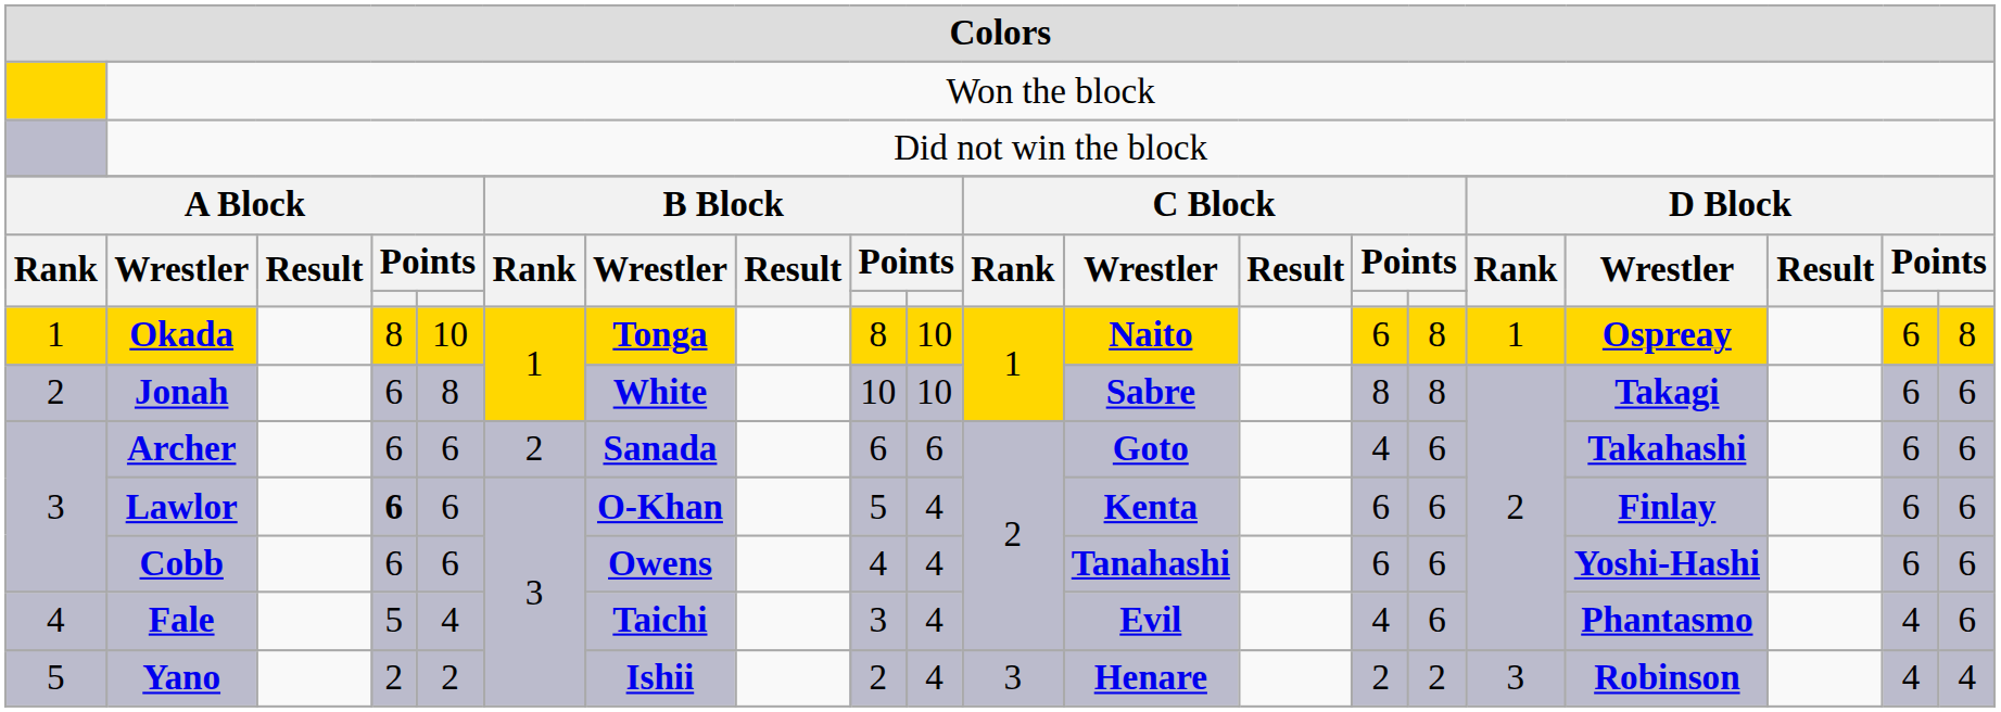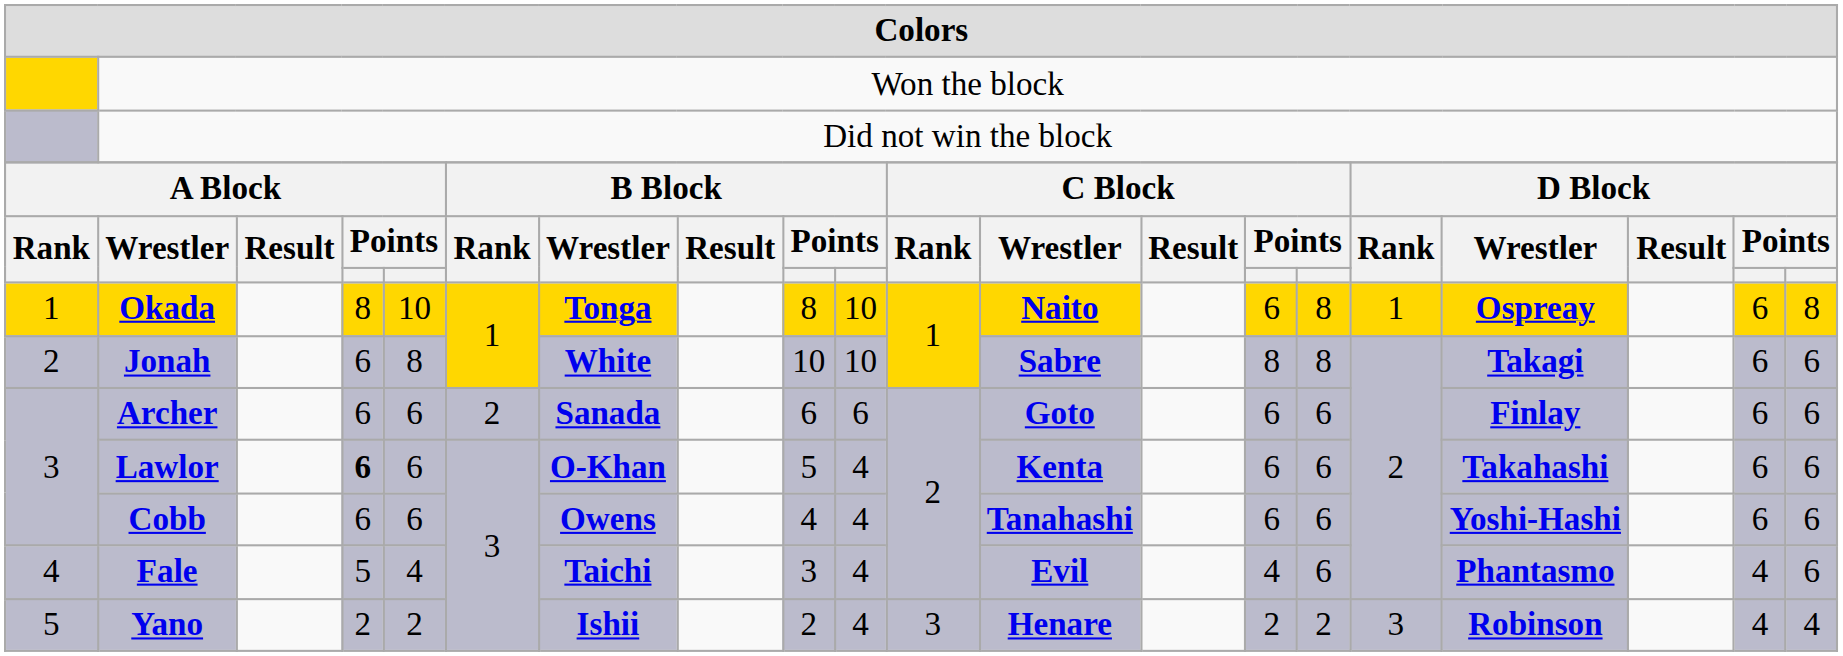 <table class="wikitable mw-collapsible mw-collapsed" plainrowheaders sortable" style="text-align: center">
 <tr>
 <th style="background: #DDDDDD;" colspan="20">Colors</th>
 </tr>
 <tr>
 <td style="background: gold;"><br></td>
 <td colspan="19">Won the block</td>
 </tr>
 <tr>
 <td style="background: #BBBBCC;"><br></td>
 <td colspan="19">Did not win the block</td>
 </tr>
 <tr>
 </tr>
 <tr>
 <th colspan="5">A Block</th>
 <th colspan="5">B Block</th>
 <th colspan="5">C Block</th>
 <th colspan="5">D Block</th>
 </tr>
 <tr>
 <th rowspan="2">Rank</th>
 <th rowspan="2">Wrestler</th>
 <th rowspan="2">Result</th>
 <th colspan="2">Points</th>
 <th rowspan="2">Rank</th>
 <th rowspan="2">Wrestler</th>
 <th rowspan="2">Result</th>
 <th colspan="2">Points</th>
 <th rowspan="2">Rank</th>
 <th rowspan="2">Wrestler</th>
 <th rowspan="2">Result</th>
 <th colspan="2">Points</th>
 <th rowspan="2">Rank</th>
 <th rowspan="2">Wrestler</th>
 <th rowspan="2">Result</th>
 <th colspan="2">Points</th>
 </tr>
 <tr>
 <th></th>
 <th></th>
 <th></th>
 <th></th>
 <th></th>
 <th></th>
 <th></th>
 <th></th>
 </tr>
 <tr>
 <td style="background: gold;">1</td>
 <td style="background: gold;"><strong><a href='#'>Okada</a></strong></td>
 <td></td>
 <td style="background: gold;">8</td>
 <td style="background: gold;">10</td>
 <td rowspan="2" style="background: gold;">1</td>
 <td style="background: gold;"><strong><a href='#'>Tonga</a></strong></td>
 <td></td>
 <td style="background: gold;">8</td>
 <td style="background: gold;">10</td>
 <td rowspan="2" style="background: gold;">1</td>
 <td style="background: gold;"><strong><a href='#'>Naito</a></strong></td>
 <td></td>
 <td style="background: gold;">6</td>
 <td style="background: gold;">8</td>
 <td style="background: gold;">1</td>
 <td style="background: gold;"><strong><a href='#'>Ospreay</a></strong></td>
 <td></td>
 <td style="background: gold;">6</td>
 <td style="background: gold;">8</td>
 </tr>
 <tr>
 <td style="background: #BBBBCC;">2</td>
 <td style="background: #BBBBCC;"><strong><a href='#'>Jonah</a></strong></td>
 <td></td>
 <td style="background: #BBBBCC;">6</td>
 <td style="background: #BBBBCC;">8</td>
 <td style="background: #BBBBCC;"><strong><a href='#'>White</a></strong></td>
 <td></td>
 <td style="background: #BBBBCC;">10</td>
 <td style="background: #BBBBCC;">10</td>
 <td style="background: #BBBBCC;"><strong><a href='#'>Sabre</a></strong></td>
 <td></td>
 <td style="background: #BBBBCC;">8</td>
 <td style="background: #BBBBCC;">8</td>
 <td rowspan="5" style="background: #BBBBCC;">2</td>
 <td style="background: #BBBBCC;"><strong><a href='#'>Takagi</a></strong></td>
 <td></td>
 <td style="background: #BBBBCC;">6</td>
 <td style="background: #BBBBCC;">6</td>
 </tr>
 <tr>
 <td rowspan="3" style="background: #BBBBCC;">3</td>
 <td style="background: #BBBBCC;"><strong><a href='#'>Archer</a></strong></td>
 <td></td>
 <td style="background: #BBBBCC;">6</td>
 <td style="background: #BBBBCC;">6</td>
 <td style="background: #BBBBCC;">2</td>
 <td style="background: #BBBBCC;"><a href='#'><strong>Sanada</strong></a></td>
 <td></td>
 <td style="background: #BBBBCC;">6</td>
 <td style="background: #BBBBCC;">6</td>
 <td rowspan="4" style="background: #BBBBCC;">2</td>
 <td style="background: #BBBBCC;"><strong><a href='#'>Goto</a></strong></td>
 <td></td>
-<td style="background: #BBBBCC;">4</td>
 <td style="background: #BBBBCC;">6</td>
-<td style="background: #BBBBCC;"><strong><a href='#'>Takahashi</a></strong></td>
+<td style="background: #BBBBCC;">6</td>
+<td style="background: #BBBBCC;"><strong><a href='#'>Finlay</a></strong></td>
 <td></td>
 <td style="background: #BBBBCC;">6</td>
 <td style="background: #BBBBCC;">6</td>
 </tr>
 <tr>
 <td style="background: #BBBBCC;"><strong><a href='#'>Lawlor</a></strong></td>
 <td></td>
 <td style="background: #BBBBCC;"><strong>6</strong></td>
 <td style="background: #BBBBCC;">6</td>
 <td rowspan="4" style="background: #BBBBCC;">3</td>
 <td style="background: #BBBBCC;"><a href='#'><strong>O-Khan</strong></a></td>
 <td></td>
 <td style="background: #BBBBCC;">5</td>
 <td style="background: #BBBBCC;">4</td>
 <td style="background: #BBBBCC;"><strong><a href='#'>Kenta</a></strong></td>
 <td></td>
 <td style="background: #BBBBCC;">6</td>
 <td style="background: #BBBBCC;">6</td>
-<td style="background: #BBBBCC;"><strong><a href='#'>Finlay</a></strong></td>
+<td style="background: #BBBBCC;"><strong><a href='#'>Takahashi</a></strong></td>
 <td></td>
 <td style="background: #BBBBCC;">6</td>
 <td style="background: #BBBBCC;">6</td>
 </tr>
 <tr>
 <td style="background: #BBBBCC;"><strong><a href='#'>Cobb</a></strong></td>
 <td></td>
 <td style="background: #BBBBCC;">6</td>
 <td style="background: #BBBBCC;">6</td>
 <td style="background: #BBBBCC;"><strong><a href='#'>Owens</a></strong></td>
 <td></td>
 <td style="background: #BBBBCC;">4</td>
 <td style="background: #BBBBCC;">4</td>
 <td style="background: #BBBBCC;"><strong><a href='#'>Tanahashi</a></strong></td>
 <td></td>
 <td style="background: #BBBBCC;">6</td>
 <td style="background: #BBBBCC;">6</td>
 <td style="background: #BBBBCC;"><strong><a href='#'>Yoshi-Hashi</a></strong></td>
 <td></td>
 <td style="background: #BBBBCC;">6</td>
 <td style="background: #BBBBCC;">6</td>
 </tr>
 <tr>
 <td style="background: #BBBBCC;">4</td>
 <td style="background: #BBBBCC;"><strong><a href='#'>Fale</a></strong></td>
 <td></td>
 <td style="background: #BBBBCC;">5</td>
 <td style="background: #BBBBCC;">4</td>
 <td style="background: #BBBBCC;"><a href='#'><strong>Taichi</strong></a></td>
 <td></td>
 <td style="background: #BBBBCC;">3</td>
 <td style="background: #BBBBCC;">4</td>
 <td style="background: #BBBBCC;"><a href='#'><strong>Evil</strong></a></td>
 <td></td>
 <td style="background: #BBBBCC;">4</td>
 <td style="background: #BBBBCC;">6</td>
 <td style="background: #BBBBCC;"><strong><a href='#'>Phantasmo</a></strong></td>
 <td></td>
 <td style="background: #BBBBCC;">4</td>
 <td style="background: #BBBBCC;">6</td>
 </tr>
 <tr>
 <td style="background: #BBBBCC;">5</td>
 <td style="background: #BBBBCC;"><strong><a href='#'>Yano</a></strong></td>
 <td></td>
 <td style="background: #BBBBCC;">2</td>
 <td style="background: #BBBBCC;">2</td>
 <td style="background: #BBBBCC;"><strong><a href='#'>Ishii</a></strong></td>
 <td></td>
 <td style="background: #BBBBCC;">2</td>
 <td style="background: #BBBBCC;">4</td>
 <td style="background: #BBBBCC;">3</td>
 <td style="background: #BBBBCC;"><strong><a href='#'>Henare</a></strong></td>
 <td></td>
 <td style="background: #BBBBCC;">2</td>
 <td style="background: #BBBBCC;">2</td>
 <td style="background: #BBBBCC;">3</td>
 <td style="background: #BBBBCC;"><strong><a href='#'>Robinson</a></strong></td>
 <td></td>
 <td style="background: #BBBBCC;">4</td>
 <td style="background: #BBBBCC;">4</td>
 </tr>
 </table>
